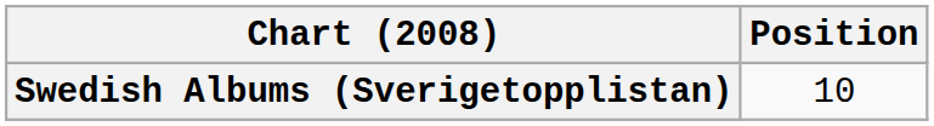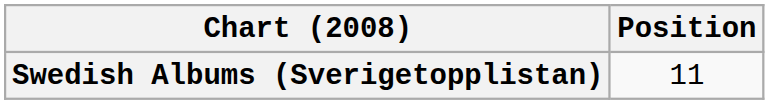 <table class="wikitable plainrowheaders" style="text-align:center">
 <tr>
 <th scope="col">Chart (2008)</th>
 <th scope="col">Position</th>
 </tr>
 <tr>
 <th scope="row">Swedish Albums (Sverigetopplistan)</th>
-<td>10</td>
+<td>11</td>
 </tr>
 </table>
